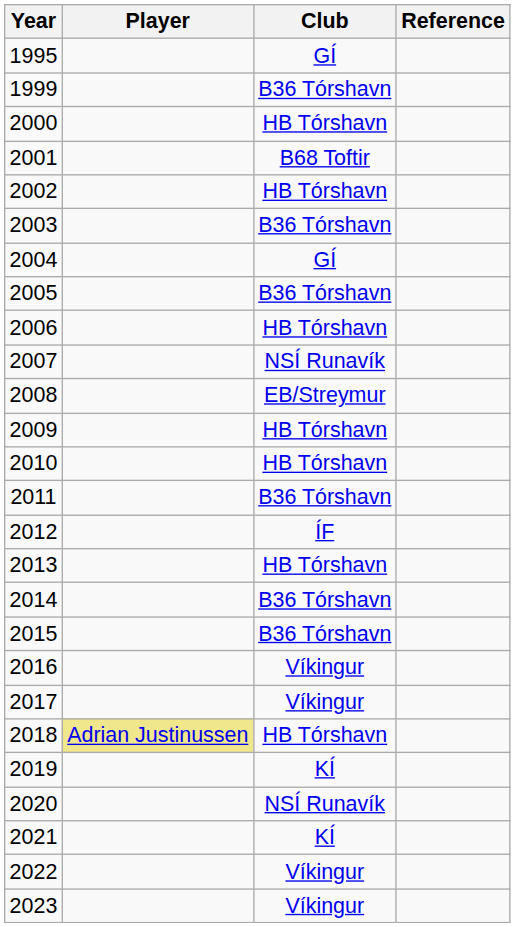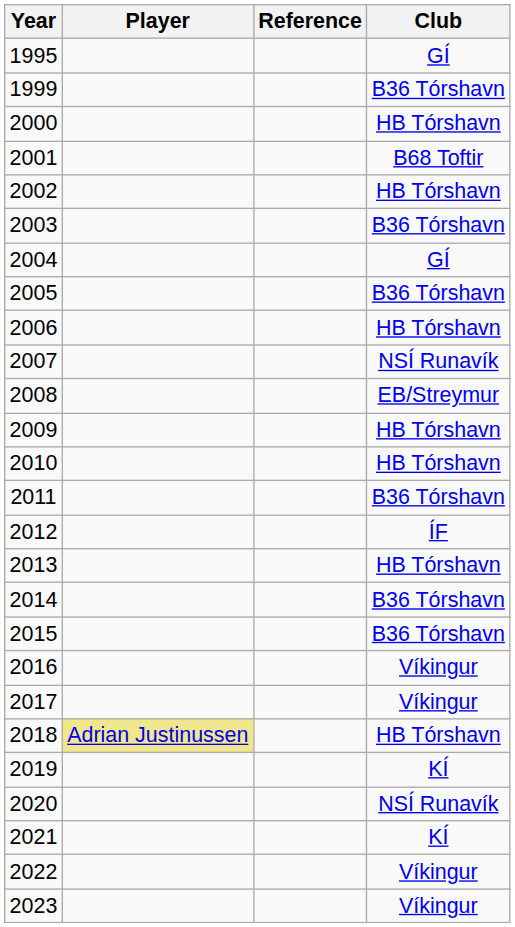 <table class="wikitable sortable">
 <tr>
 <th>Year</th>
 <th>Player</th>
+<th class="unsortable">Reference</th>
 <th>Club</th>
-<th class="unsortable">Reference</th>
 </tr>
 <tr>
 <td align="center">1995</td>
 <td align="center"></td>
+<td align="center"></td>
 <td align="center"> <a href='#'>GÍ</a></td>
-<td align="center"></td>
 </tr>
 <tr>
 <td align="center">1999</td>
 <td align="center"></td>
+<td align="center"></td>
 <td align="center"> <a href='#'>B36 Tórshavn</a></td>
-<td align="center"></td>
 </tr>
 <tr>
 <td align="center">2000</td>
 <td align="center"></td>
+<td align="center"></td>
 <td align="center"> <a href='#'>HB Tórshavn</a></td>
-<td align="center"></td>
 </tr>
 <tr>
 <td align="center">2001</td>
 <td align="center"></td>
+<td align="center"></td>
 <td align="center"> <a href='#'>B68 Toftir</a></td>
-<td align="center"></td>
 </tr>
 <tr>
 <td align="center">2002</td>
 <td align="center"></td>
+<td align="center"></td>
 <td align="center"> <a href='#'>HB Tórshavn</a></td>
-<td align="center"></td>
 </tr>
 <tr>
 <td align="center">2003</td>
 <td align="center"></td>
+<td align="center"></td>
 <td align="center"> <a href='#'>B36 Tórshavn</a></td>
-<td align="center"></td>
 </tr>
 <tr>
 <td align="center">2004</td>
 <td align="center"></td>
+<td align="center"></td>
 <td align="center"> <a href='#'>GÍ</a></td>
-<td align="center"></td>
 </tr>
 <tr>
 <td align="center">2005</td>
 <td align="center"></td>
+<td align="center"></td>
 <td align="center"> <a href='#'>B36 Tórshavn</a></td>
-<td align="center"></td>
 </tr>
 <tr>
 <td align="center">2006</td>
 <td align="center"></td>
+<td align="center"></td>
 <td align="center"> <a href='#'>HB Tórshavn</a></td>
-<td align="center"></td>
 </tr>
 <tr>
 <td align="center">2007</td>
 <td align="center"> </td>
+<td align="center"></td>
 <td align="center"> <a href='#'>NSÍ Runavík</a></td>
-<td align="center"></td>
 </tr>
 <tr>
 <td align="center">2008</td>
 <td align="center"></td>
+<td align="center"></td>
 <td align="center"> <a href='#'>EB/Streymur</a></td>
-<td align="center"></td>
 </tr>
 <tr>
 <td align="center">2009</td>
 <td align="center"></td>
+<td align="center"></td>
 <td align="center"> <a href='#'>HB Tórshavn</a></td>
-<td align="center"></td>
 </tr>
 <tr>
 <td align="center">2010</td>
 <td align="center"></td>
+<td align="center"></td>
 <td align="center"> <a href='#'>HB Tórshavn</a></td>
-<td align="center"></td>
 </tr>
 <tr>
 <td align="center">2011</td>
 <td align="center"> </td>
+<td align="center"></td>
 <td align="center"> <a href='#'>B36 Tórshavn</a></td>
-<td align="center"></td>
 </tr>
 <tr>
 <td align="center">2012</td>
 <td align="center"> </td>
+<td align="center"></td>
 <td align="center"> <a href='#'>ÍF</a></td>
-<td align="center"></td>
 </tr>
 <tr>
 <td align="center">2013</td>
 <td align="center"></td>
+<td align="center"></td>
 <td align="center"> <a href='#'>HB Tórshavn</a></td>
-<td align="center"></td>
 </tr>
 <tr>
 <td align="center">2014</td>
 <td align="center"> </td>
+<td align="center"></td>
 <td align="center"> <a href='#'>B36 Tórshavn</a></td>
-<td align="center"></td>
 </tr>
 <tr>
 <td align="center">2015</td>
 <td align="center"> </td>
+<td align="center"></td>
 <td align="center"> <a href='#'>B36 Tórshavn</a></td>
-<td align="center"></td>
 </tr>
 <tr>
 <td align="center">2016</td>
 <td align="center"></td>
+<td align="center"></td>
 <td align="center"> <a href='#'>Víkingur</a></td>
-<td align="center"></td>
 </tr>
 <tr>
 <td align="center">2017</td>
 <td align="center"></td>
+<td align="center"></td>
 <td align="center"> <a href='#'>Víkingur</a></td>
-<td align="center"></td>
 </tr>
 <tr>
 <td align="center">2018</td>
 <td align="center" style="background: khaki;"><a href='#'>Adrian Justinussen</a></td>
+<td align="center"></td>
 <td align="center"> <a href='#'>HB Tórshavn</a></td>
-<td align="center"></td>
 </tr>
 <tr>
 <td align="center">2019</td>
 <td align="center"></td>
+<td align="center"></td>
 <td align="center"> <a href='#'>KÍ</a></td>
-<td align="center"></td>
 </tr>
 <tr>
 <td align="center">2020</td>
 <td align="center"></td>
+<td align="center"></td>
 <td align="center"> <a href='#'>NSÍ Runavík</a></td>
-<td align="center"></td>
 </tr>
 <tr>
 <td align="center">2021</td>
 <td align="center"></td>
+<td align="center"></td>
 <td align="center"> <a href='#'>KÍ</a></td>
-<td align="center"></td>
 </tr>
 <tr>
 <td align="center">2022</td>
 <td align="center"></td>
+<td align="center"></td>
 <td align="center"> <a href='#'>Víkingur</a></td>
-<td align="center"></td>
 </tr>
 <tr>
 <td align="center">2023</td>
 <td align="center"></td>
+<td align="center"></td>
 <td align="center"> <a href='#'>Víkingur</a></td>
-<td align="center"></td>
 </tr>
 </table>
